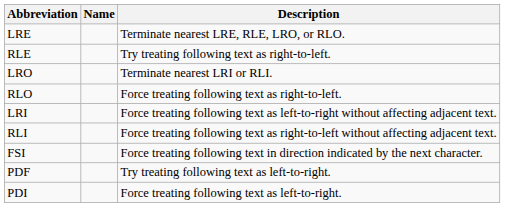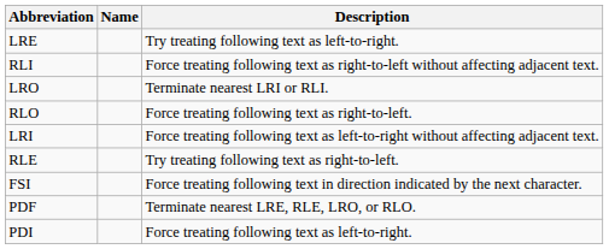 <table class="wikitable mw-collapsible">
 <tr>
 <th>Abbreviation</th>
 <th>Name</th>
 <th>Description</th>
 </tr>
 <tr>
 <td>LRE</td>
 <td></td>
-<td>Terminate nearest LRE, RLE, LRO, or RLO.</td>
+<td>Try treating following text as left-to-right.</td>
 </tr>
 <tr>
-<td>RLE</td>
+<td>RLI</td>
 <td></td>
-<td>Try treating following text as right-to-left.</td>
+<td>Force treating following text as right-to-left without affecting adjacent text.</td>
 </tr>
 <tr>
 <td>LRO</td>
 <td></td>
 <td>Terminate nearest LRI or RLI.</td>
 </tr>
 <tr>
 <td>RLO</td>
 <td></td>
 <td>Force treating following text as right-to-left.</td>
 </tr>
 <tr>
 <td>LRI</td>
 <td></td>
 <td>Force treating following text as left-to-right without affecting adjacent text.</td>
 </tr>
 <tr>
-<td>RLI</td>
+<td>RLE</td>
 <td></td>
-<td>Force treating following text as right-to-left without affecting adjacent text.</td>
+<td>Try treating following text as right-to-left.</td>
 </tr>
 <tr>
 <td>FSI</td>
 <td></td>
 <td>Force treating following text in direction indicated by the next character.</td>
 </tr>
 <tr>
 <td>PDF</td>
 <td></td>
-<td>Try treating following text as left-to-right.</td>
+<td>Terminate nearest LRE, RLE, LRO, or RLO.</td>
 </tr>
 <tr>
 <td>PDI</td>
 <td></td>
 <td>Force treating following text as left-to-right.</td>
 </tr>
 </table>
